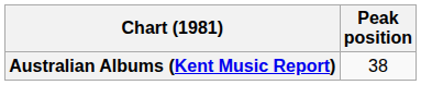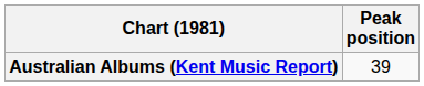 <table class="wikitable sortable plainrowheaders" style="text-align:center">
 <tr>
 <th scope="col">Chart (1981)</th>
 <th scope="col">Peak<br>position</th>
 </tr>
 <tr>
 <th scope="row">Australian Albums (<a href='#'>Kent Music Report</a>)</th>
-<td>38</td>
+<td>39</td>
 </tr>
 <tr>
 </tr>
 <tr>
 </tr>
 <tr>
 </tr>
 <tr>
 </tr>
 </table>
